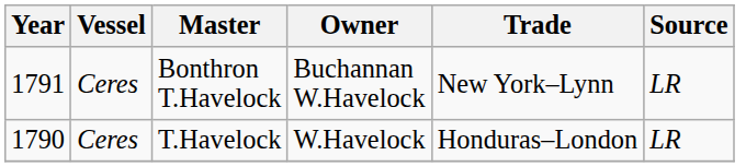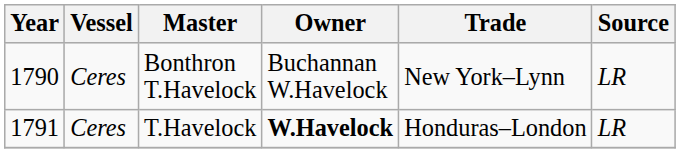 <table class=" wikitable">
 <tr>
 <th>Year</th>
 <th>Vessel</th>
 <th>Master</th>
 <th>Owner</th>
 <th>Trade</th>
 <th>Source</th>
 </tr>
 <tr>
-<td>1791</td>
+<td>1790</td>
 <td><em>Ceres</em></td>
 <td>Bonthron<br>T.Havelock</td>
 <td>Buchannan<br>W.Havelock</td>
 <td>New York–Lynn</td>
 <td><em>LR</em></td>
 </tr>
 <tr>
-<td>1790</td>
+<td>1791</td>
 <td><em>Ceres</em></td>
 <td>T.Havelock</td>
-<td>W.Havelock</td>
+<td><strong>W.Havelock</strong></td>
 <td>Honduras–London</td>
 <td><em>LR</em></td>
 </tr>
 <tr>
 </tr>
 </table>
